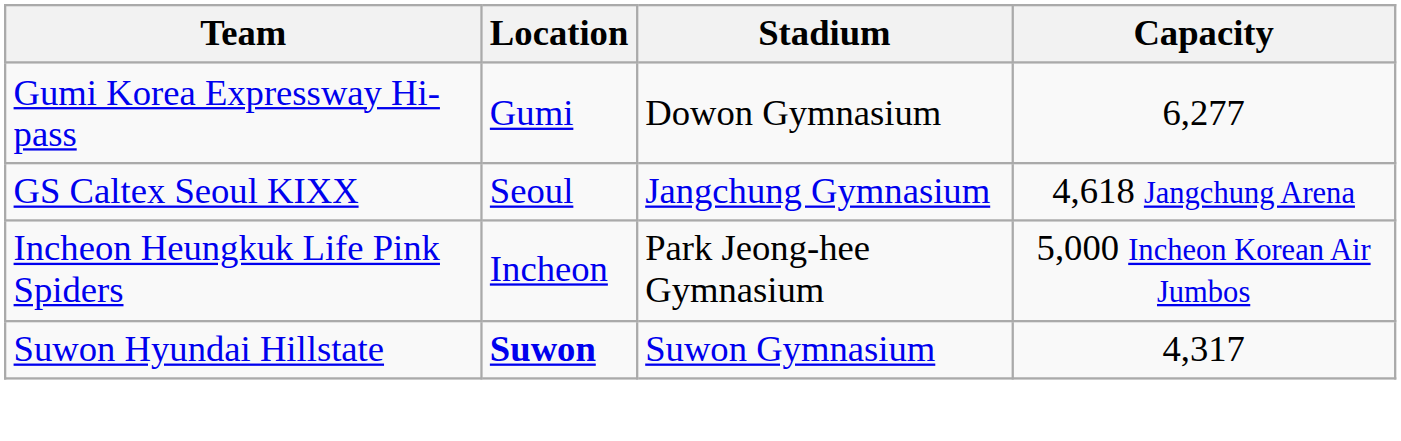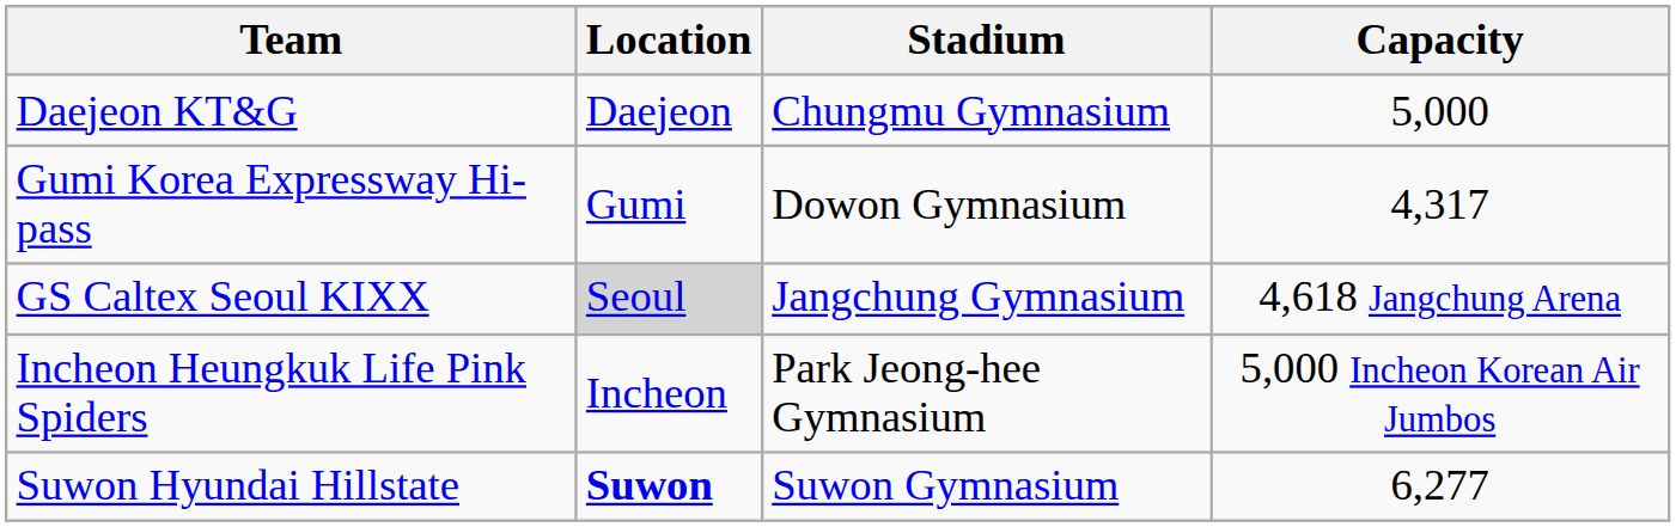 <table class="wikitable sortable" style="text-align: left;">
 <tr>
 <th>Team</th>
 <th>Location</th>
 <th>Stadium</th>
 <th>Capacity</th>
 </tr>
 <tr>
+<td><a href='#'>Daejeon KT&G</a></td>
+<td><a href='#'>Daejeon</a></td>
+<td><a href='#'>Chungmu Gymnasium</a></td>
+<td align="center">5,000 <small> </small></td>
+</tr>
+<tr>
 <td><a href='#'>Gumi Korea Expressway Hi-pass</a></td>
 <td><a href='#'>Gumi</a></td>
 <td>Dowon Gymnasium</td>
-<td align="center">6,277</td>
+<td align="center">4,317 <small> </small></td>
 </tr>
 <tr>
 <td><a href='#'>GS Caltex Seoul KIXX</a></td>
-<td><a href='#'>Seoul</a></td>
+<td style="background: lightgrey;"><a href='#'>Seoul</a></td>
 <td><a href='#'>Jangchung Gymnasium</a></td>
 <td align="center">4,618 <small> <a href='#'>Jangchung Arena</a></small></td>
 </tr>
 <tr>
 <td><a href='#'>Incheon Heungkuk Life Pink Spiders</a></td>
 <td><a href='#'>Incheon</a></td>
 <td>Park Jeong-hee Gymnasium</td>
 <td align="center">5,000 <small> <a href='#'>Incheon Korean Air Jumbos</a> </small></td>
 </tr>
 <tr>
 <td><a href='#'>Suwon Hyundai Hillstate</a></td>
 <td><strong><a href='#'>Suwon</a></strong></td>
 <td><a href='#'>Suwon Gymnasium</a></td>
-<td align="center">4,317 <small> </small></td>
+<td align="center">6,277</td>
 </tr>
 </table>
